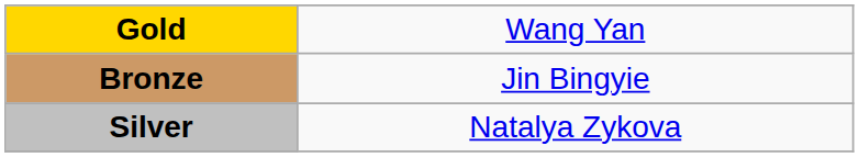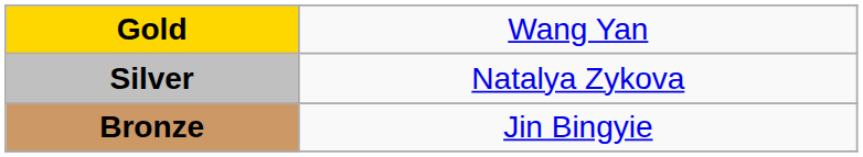 <table class="wikitable" style="text-align:center; " width="35%">
 <tr>
 <td bgcolor="gold"><strong>Gold</strong></td>
 <td><a href='#'>Wang Yan</a><br>  <small><em></em></small></td>
 </tr>
 <tr>
+<td bgcolor="silver"><strong>Silver</strong></td>
+<td><a href='#'>Natalya Zykova</a><br>  <small><em></em></small></td>
+</tr>
+<tr>
 <td bgcolor="CC9966"><strong>Bronze</strong></td>
 <td><a href='#'>Jin Bingyie</a><br>  <small><em></em></small></td>
 </tr>
-<tr>
-<td bgcolor="silver"><strong>Silver</strong></td>
-<td><a href='#'>Natalya Zykova</a><br>  <small><em></em></small></td>
-</tr>
 </table>
